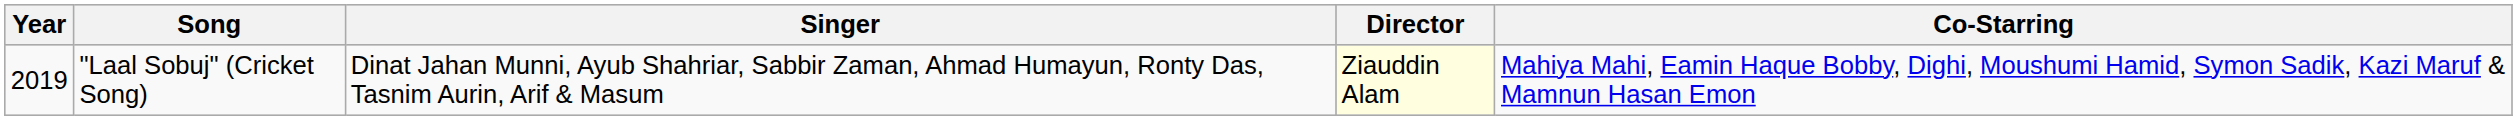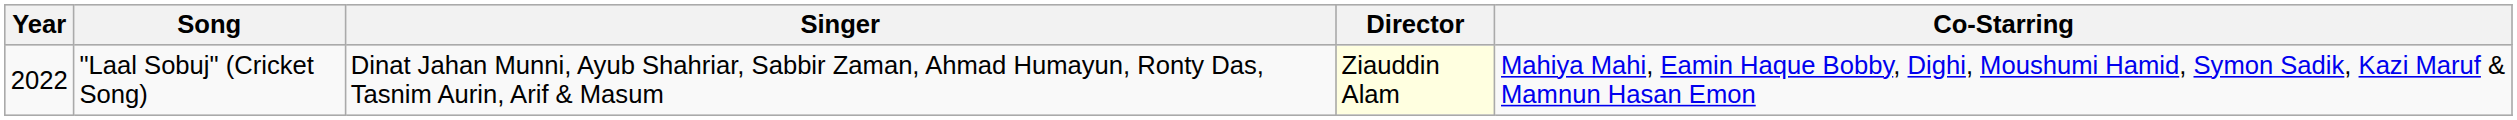 <table class="wikitable">
 <tr>
 <th>Year</th>
 <th>Song</th>
 <th>Singer</th>
 <th>Director</th>
 <th>Co-Starring</th>
 </tr>
 <tr>
-<td>2019</td>
+<td>2022</td>
 <td>"Laal Sobuj" (Cricket Song)</td>
 <td>Dinat Jahan Munni, Ayub Shahriar, Sabbir Zaman, Ahmad Humayun, Ronty Das, Tasnim Aurin, Arif & Masum</td>
 <td style="background: lightyellow;">Ziauddin Alam</td>
 <td><a href='#'>Mahiya Mahi</a>, <a href='#'>Eamin Haque Bobby</a>, <a href='#'>Dighi</a>, <a href='#'>Moushumi Hamid</a>, <a href='#'>Symon Sadik</a>, <a href='#'>Kazi Maruf</a> & <a href='#'>Mamnun Hasan Emon</a></td>
 </tr>
 </table>
